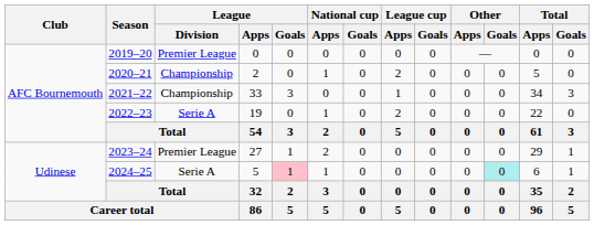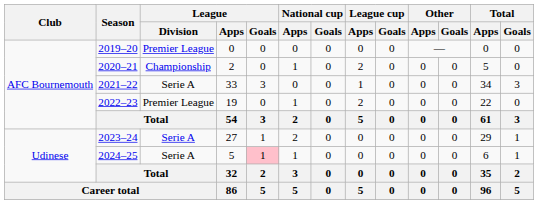 <table class="wikitable" style="text-align:center">
 <tr>
 <th rowspan="2">Club</th>
 <th rowspan="2">Season</th>
 <th colspan="3">League</th>
 <th colspan="2">National cup</th>
 <th colspan="2">League cup</th>
 <th colspan="2">Other</th>
 <th colspan="2">Total</th>
 </tr>
 <tr>
 <th>Division</th>
 <th>Apps</th>
 <th>Goals</th>
 <th>Apps</th>
 <th>Goals</th>
 <th>Apps</th>
 <th>Goals</th>
 <th>Apps</th>
 <th>Goals</th>
 <th>Apps</th>
 <th>Goals</th>
 </tr>
 <tr>
 <td rowspan="5"><a href='#'>AFC Bournemouth</a></td>
 <td><a href='#'>2019–20</a></td>
 <td><a href='#'>Premier League</a></td>
 <td>0</td>
 <td>0</td>
 <td>0</td>
 <td>0</td>
 <td>0</td>
 <td>0</td>
 <td colspan="2">—</td>
 <td>0</td>
 <td>0</td>
 </tr>
 <tr>
 <td><a href='#'>2020–21</a></td>
 <td><a href='#'>Championship</a></td>
 <td>2</td>
 <td>0</td>
 <td>1</td>
 <td>0</td>
 <td>2</td>
 <td>0</td>
 <td>0</td>
 <td>0</td>
 <td>5</td>
 <td>0</td>
 </tr>
 <tr>
 <td><a href='#'>2021–22</a></td>
-<td>Championship</td>
+<td>Serie A</td>
 <td>33</td>
 <td>3</td>
 <td>0</td>
 <td>0</td>
 <td>1</td>
 <td>0</td>
 <td>0</td>
 <td>0</td>
 <td>34</td>
 <td>3</td>
 </tr>
 <tr>
 <td><a href='#'>2022–23</a></td>
-<td><a href='#'>Serie A</a></td>
+<td>Premier League</td>
 <td>19</td>
 <td>0</td>
 <td>1</td>
 <td>0</td>
 <td>2</td>
 <td>0</td>
 <td>0</td>
 <td>0</td>
 <td>22</td>
 <td>0</td>
 </tr>
 <tr>
 <th colspan="2">Total</th>
 <th>54</th>
 <th>3</th>
 <th>2</th>
 <th>0</th>
 <th>5</th>
 <th>0</th>
 <th>0</th>
 <th>0</th>
 <th>61</th>
 <th>3</th>
 </tr>
 <tr>
 <td rowspan="3"><a href='#'>Udinese</a></td>
 <td><a href='#'>2023–24</a></td>
-<td>Premier League</td>
+<td><a href='#'>Serie A</a></td>
 <td>27</td>
 <td>1</td>
 <td>2</td>
 <td>0</td>
 <td>0</td>
 <td>0</td>
 <td>0</td>
 <td>0</td>
 <td>29</td>
 <td>1</td>
 </tr>
 <tr>
 <td><a href='#'>2024–25</a></td>
 <td>Serie A</td>
 <td>5</td>
 <td style="background: pink;">1</td>
 <td>1</td>
 <td>0</td>
 <td>0</td>
 <td>0</td>
 <td>0</td>
-<td style="background: paleturquoise;">0</td>
+<td>0</td>
 <td>6</td>
 <td>1</td>
 </tr>
 <tr>
 <th colspan="2">Total</th>
 <th>32</th>
 <th>2</th>
 <th>3</th>
 <th>0</th>
 <th>0</th>
 <th>0</th>
 <th>0</th>
 <th>0</th>
 <th>35</th>
 <th>2</th>
 </tr>
 <tr>
 <th colspan="3">Career total</th>
 <th>86</th>
 <th>5</th>
 <th>5</th>
 <th>0</th>
 <th>5</th>
 <th>0</th>
 <th>0</th>
 <th>0</th>
 <th>96</th>
 <th>5</th>
 </tr>
 </table>
